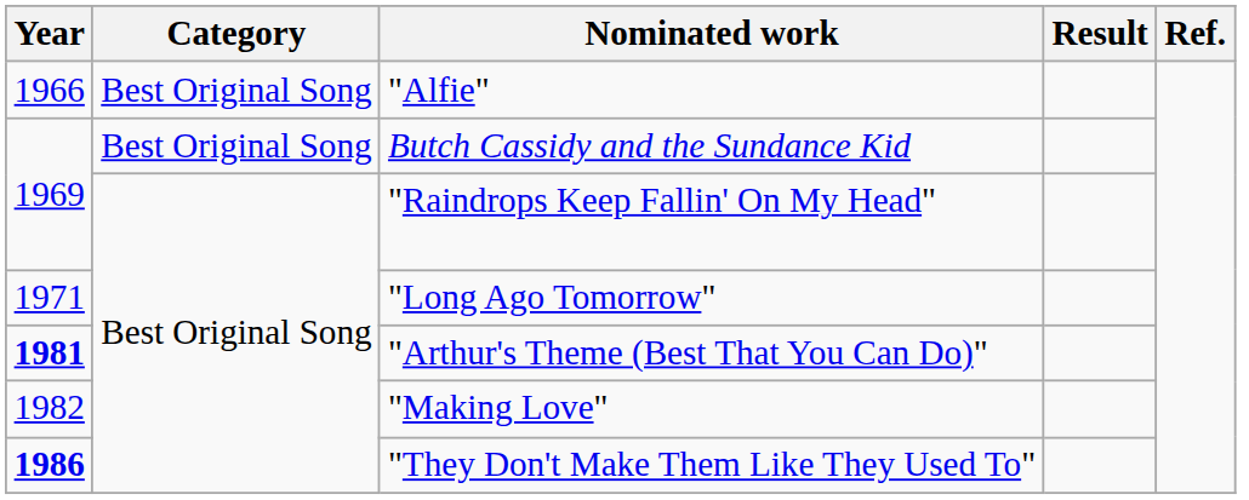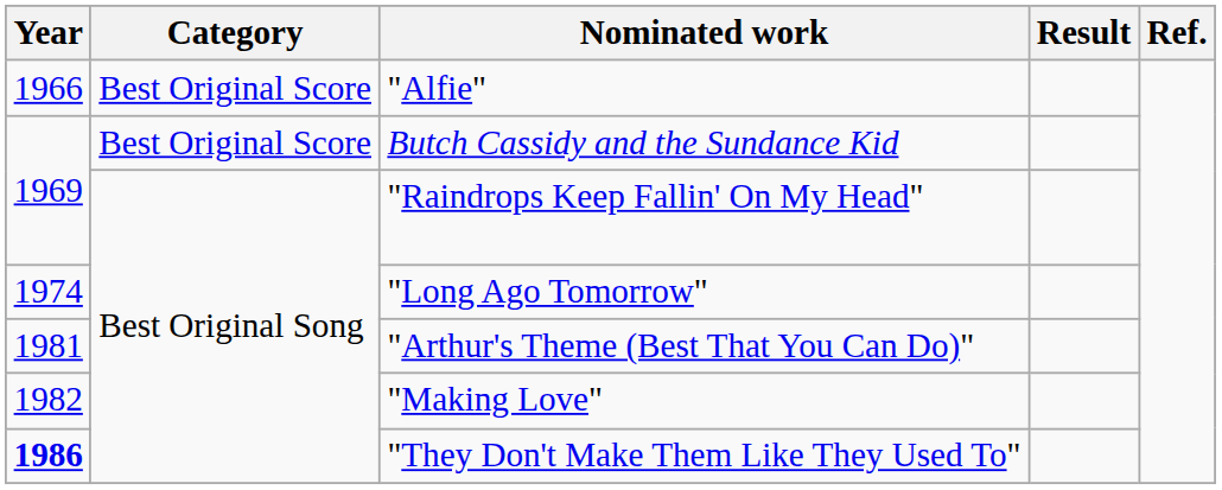 <table class="wikitable">
 <tr>
 <th>Year</th>
 <th>Category</th>
 <th>Nominated work</th>
 <th>Result</th>
 <th>Ref.</th>
 </tr>
 <tr>
 <td><a href='#'>1966</a></td>
-<td><a href='#'>Best Original Song</a></td>
+<td><a href='#'>Best Original Score</a></td>
 <td>"<a href='#'>Alfie</a>"  <br> </td>
 <td></td>
 <td align="center" rowspan="7"></td>
 </tr>
 <tr>
 <td rowspan="2"><a href='#'>1969</a></td>
-<td><a href='#'>Best Original Song</a></td>
+<td><a href='#'>Best Original Score</a></td>
 <td><em><a href='#'>Butch Cassidy and the Sundance Kid</a></em></td>
 <td></td>
 </tr>
 <tr>
 <td rowspan="5">Best Original Song</td>
 <td>"<a href='#'>Raindrops Keep Fallin' On My Head</a>" <br>  <br> </td>
 <td></td>
 </tr>
 <tr>
-<td><a href='#'>1971</a></td>
+<td><a href='#'>1974</a></td>
 <td>"<a href='#'>Long Ago Tomorrow</a>"  <br> </td>
 <td></td>
 </tr>
 <tr>
-<td><strong><a href='#'>1981</a></strong></td>
+<td><a href='#'>1981</a></td>
 <td>"<a href='#'>Arthur's Theme (Best That You Can Do)</a>"  <br> </td>
 <td></td>
 </tr>
 <tr>
 <td><a href='#'>1982</a></td>
 <td>"<a href='#'>Making Love</a>"  <br> </td>
 <td></td>
 </tr>
 <tr>
 <td><strong><a href='#'>1986</a></strong></td>
 <td>"<a href='#'>They Don't Make Them Like They Used To</a>"  <br> </td>
 <td></td>
 </tr>
 </table>
